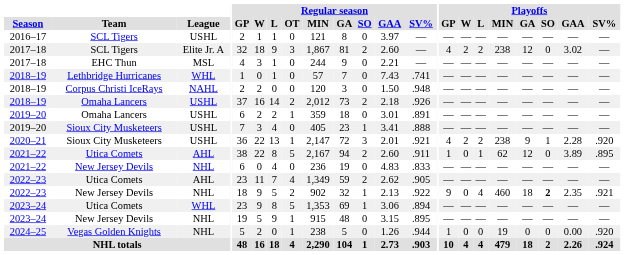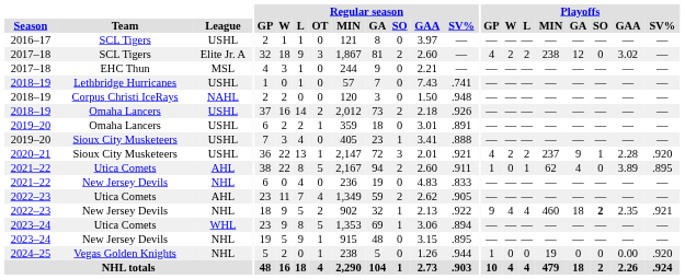 <table border="0" cellpadding="1" cellspacing="0" style="text-align:center; width:75%;">
 <tr bgcolor="#e0e0e0">
 <th colspan="3" bgcolor="#ffffff"></th>
 <th rowspan="99" bgcolor="#ffffff"></th>
 <th colspan="9" bgcolor="#e0e0e0"><a href='#'>Regular season</a></th>
 <th rowspan="99" bgcolor="#ffffff"></th>
 <th colspan="8" bgcolor="#e0e0e0"><a href='#'>Playoffs</a></th>
 </tr>
 <tr bgcolor="#e0e0e0">
 <th><a href='#'>Season</a></th>
 <th>Team</th>
 <th>League</th>
 <th>GP</th>
 <th>W</th>
 <th>L</th>
 <th>OT</th>
 <th>MIN</th>
 <th>GA</th>
 <th><a href='#'>SO</a></th>
 <th><a href='#'>GAA</a></th>
 <th><a href='#'>SV%</a></th>
 <th>GP</th>
 <th>W</th>
 <th>L</th>
 <th>MIN</th>
 <th>GA</th>
 <th>SO</th>
 <th>GAA</th>
 <th>SV%</th>
 </tr>
 <tr>
 <td>2016–17</td>
 <td><a href='#'>SCL Tigers</a></td>
 <td>USHL</td>
 <td>2</td>
 <td>1</td>
 <td>1</td>
 <td>0</td>
 <td>121</td>
 <td>8</td>
 <td>0</td>
 <td>3.97</td>
 <td>—</td>
 <td>—</td>
 <td>—</td>
 <td>—</td>
 <td>—</td>
 <td>—</td>
 <td>—</td>
 <td>—</td>
 <td>—</td>
 </tr>
 <tr bgcolor="#f0f0f0">
 <td>2017–18</td>
 <td>SCL Tigers</td>
 <td>Elite Jr. A</td>
 <td>32</td>
 <td>18</td>
 <td>9</td>
 <td>3</td>
 <td>1,867</td>
 <td>81</td>
 <td>2</td>
 <td>2.60</td>
 <td>—</td>
 <td>4</td>
 <td>2</td>
 <td>2</td>
 <td>238</td>
 <td>12</td>
 <td>0</td>
 <td>3.02</td>
 <td>—</td>
 </tr>
 <tr>
 <td>2017–18</td>
 <td>EHC Thun</td>
 <td My Sports League>MSL</td>
 <td>4</td>
 <td>3</td>
 <td>1</td>
 <td>0</td>
 <td>244</td>
 <td>9</td>
 <td>0</td>
 <td>2.21</td>
 <td>—</td>
 <td>—</td>
 <td>—</td>
 <td>—</td>
 <td>—</td>
 <td>—</td>
 <td>—</td>
 <td>—</td>
 <td>—</td>
 </tr>
 <tr bgcolor="#f0f0f0">
 <td><a href='#'>2018–19</a></td>
 <td><a href='#'>Lethbridge Hurricanes</a></td>
-<td><a href='#'>WHL</a></td>
+<td>USHL</td>
 <td>1</td>
 <td>0</td>
 <td>1</td>
 <td>0</td>
 <td>57</td>
 <td>7</td>
 <td>0</td>
 <td>7.43</td>
 <td>.741</td>
 <td>—</td>
 <td>—</td>
 <td>—</td>
 <td>—</td>
 <td>—</td>
 <td>—</td>
 <td>—</td>
 <td>—</td>
 </tr>
 <tr>
 <td>2018–19</td>
 <td><a href='#'>Corpus Christi IceRays</a></td>
 <td><a href='#'>NAHL</a></td>
 <td>2</td>
 <td>2</td>
 <td>0</td>
 <td>0</td>
 <td>120</td>
 <td>3</td>
 <td>0</td>
 <td>1.50</td>
 <td>.948</td>
 <td>—</td>
 <td>—</td>
 <td>—</td>
 <td>—</td>
 <td>—</td>
 <td>—</td>
 <td>—</td>
 <td>—</td>
 </tr>
 <tr bgcolor="#f0f0f0">
 <td><a href='#'>2018–19</a></td>
 <td><a href='#'>Omaha Lancers</a></td>
 <td><a href='#'>USHL</a></td>
 <td>37</td>
 <td>16</td>
 <td>14</td>
 <td>2</td>
 <td>2,012</td>
 <td>73</td>
 <td>2</td>
 <td>2.18</td>
 <td>.926</td>
 <td>—</td>
 <td>—</td>
 <td>—</td>
 <td>—</td>
 <td>—</td>
 <td>—</td>
 <td>—</td>
 <td>—</td>
 </tr>
 <tr>
 <td><a href='#'>2019–20</a></td>
 <td>Omaha Lancers</td>
 <td>USHL</td>
 <td>6</td>
 <td>2</td>
 <td>2</td>
 <td>1</td>
 <td>359</td>
 <td>18</td>
 <td>0</td>
 <td>3.01</td>
 <td>.891</td>
 <td>—</td>
 <td>—</td>
 <td>—</td>
 <td>—</td>
 <td>—</td>
 <td>—</td>
 <td>—</td>
 <td>—</td>
 </tr>
 <tr bgcolor="#f0f0f0">
 <td>2019–20</td>
 <td><a href='#'>Sioux City Musketeers</a></td>
 <td>USHL</td>
 <td>7</td>
 <td>3</td>
 <td>4</td>
 <td>0</td>
 <td>405</td>
 <td>23</td>
 <td>1</td>
 <td>3.41</td>
 <td>.888</td>
 <td>—</td>
 <td>—</td>
 <td>—</td>
 <td>—</td>
 <td>—</td>
 <td>—</td>
 <td>—</td>
 <td>—</td>
 </tr>
 <tr>
 <td><a href='#'>2020–21</a></td>
 <td>Sioux City Musketeers</td>
 <td>USHL</td>
 <td>36</td>
 <td>22</td>
 <td>13</td>
 <td>1</td>
 <td>2,147</td>
 <td>72</td>
 <td>3</td>
 <td>2.01</td>
 <td>.921</td>
 <td>4</td>
 <td>2</td>
 <td>2</td>
-<td>238</td>
+<td>237</td>
 <td>9</td>
 <td>1</td>
 <td>2.28</td>
 <td>.920</td>
 </tr>
 <tr bgcolor="#f0f0f0">
 <td><a href='#'>2021–22</a></td>
 <td><a href='#'>Utica Comets</a></td>
 <td><a href='#'>AHL</a></td>
 <td>38</td>
 <td>22</td>
 <td>8</td>
 <td>5</td>
 <td>2,167</td>
 <td>94</td>
 <td>2</td>
 <td>2.60</td>
 <td>.911</td>
 <td>1</td>
 <td>0</td>
 <td>1</td>
 <td>62</td>
-<td>12</td>
+<td>4</td>
 <td>0</td>
 <td>3.89</td>
 <td>.895</td>
 </tr>
 <tr>
 <td><a href='#'>2021–22</a></td>
 <td><a href='#'>New Jersey Devils</a></td>
 <td><a href='#'>NHL</a></td>
 <td>6</td>
 <td>0</td>
 <td>4</td>
 <td>0</td>
 <td>236</td>
 <td>19</td>
 <td>0</td>
 <td>4.83</td>
 <td>.833</td>
 <td>—</td>
 <td>—</td>
 <td>—</td>
 <td>—</td>
 <td>—</td>
 <td>—</td>
 <td>—</td>
 <td>—</td>
 </tr>
 <tr bgcolor="#f0f0f0">
 <td><a href='#'>2022–23</a></td>
 <td>Utica Comets</td>
 <td>AHL</td>
 <td>23</td>
 <td>11</td>
 <td>7</td>
 <td>4</td>
 <td>1,349</td>
 <td>59</td>
 <td>2</td>
 <td>2.62</td>
 <td>.905</td>
 <td>—</td>
 <td>—</td>
 <td>—</td>
 <td>—</td>
 <td>—</td>
 <td>—</td>
 <td>—</td>
 <td>—</td>
 </tr>
 <tr>
 <td><a href='#'>2022–23</a></td>
 <td>New Jersey Devils</td>
 <td>NHL</td>
 <td>18</td>
 <td>9</td>
 <td>5</td>
 <td>2</td>
 <td>902</td>
 <td>32</td>
 <td>1</td>
 <td>2.13</td>
 <td>.922</td>
 <td>9</td>
-<td>0</td>
+<td>4</td>
 <td>4</td>
 <td>460</td>
 <td>18</td>
 <td><strong>2</strong></td>
 <td>2.35</td>
 <td>.921</td>
 </tr>
 <tr bgcolor="f0f0f0">
 <td><a href='#'>2023–24</a></td>
 <td>Utica Comets</td>
 <td><a href='#'>WHL</a></td>
 <td>23</td>
 <td>9</td>
 <td>8</td>
 <td>5</td>
 <td>1,353</td>
 <td>69</td>
 <td>1</td>
 <td>3.06</td>
 <td>.894</td>
 <td>—</td>
 <td>—</td>
 <td>—</td>
 <td>—</td>
 <td>—</td>
 <td>—</td>
 <td>—</td>
 <td>—</td>
 </tr>
 <tr>
 <td><a href='#'>2023–24</a></td>
 <td>New Jersey Devils</td>
 <td>NHL</td>
 <td>19</td>
 <td>5</td>
 <td>9</td>
 <td>1</td>
 <td>915</td>
 <td>48</td>
 <td>0</td>
 <td>3.15</td>
 <td>.895</td>
 <td>—</td>
 <td>—</td>
 <td>—</td>
 <td>—</td>
 <td>—</td>
 <td>—</td>
 <td>—</td>
 <td>—</td>
 </tr>
 <tr bgcolor="f0f0f0">
 <td><a href='#'>2024–25</a></td>
 <td><a href='#'>Vegas Golden Knights</a></td>
 <td>NHL</td>
 <td>5</td>
 <td>2</td>
 <td>0</td>
 <td>1</td>
 <td>238</td>
 <td>5</td>
 <td>0</td>
 <td>1.26</td>
 <td>.944</td>
 <td>1</td>
 <td>0</td>
 <td>0</td>
 <td>19</td>
 <td>0</td>
 <td>0</td>
 <td>0.00</td>
 <td>.920</td>
 </tr>
 <tr bgcolor="#e0e0e0">
 <th colspan="3">NHL totals</th>
 <th>48</th>
 <th>16</th>
 <th>18</th>
 <th>4</th>
 <th>2,290</th>
 <th>104</th>
 <th>1</th>
 <th>2.73</th>
 <th>.903</th>
 <th>10</th>
 <th>4</th>
 <th>4</th>
 <th>479</th>
 <th>18</th>
 <th>2</th>
 <th>2.26</th>
 <th>.924</th>
 </tr>
 </table>
